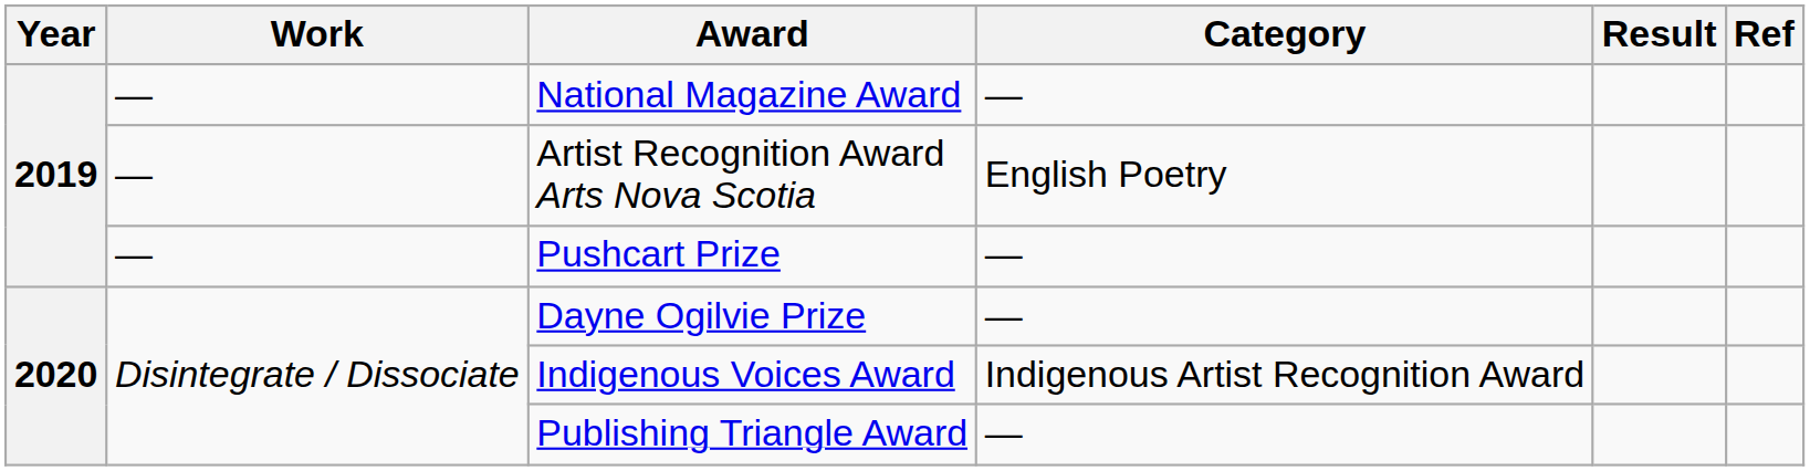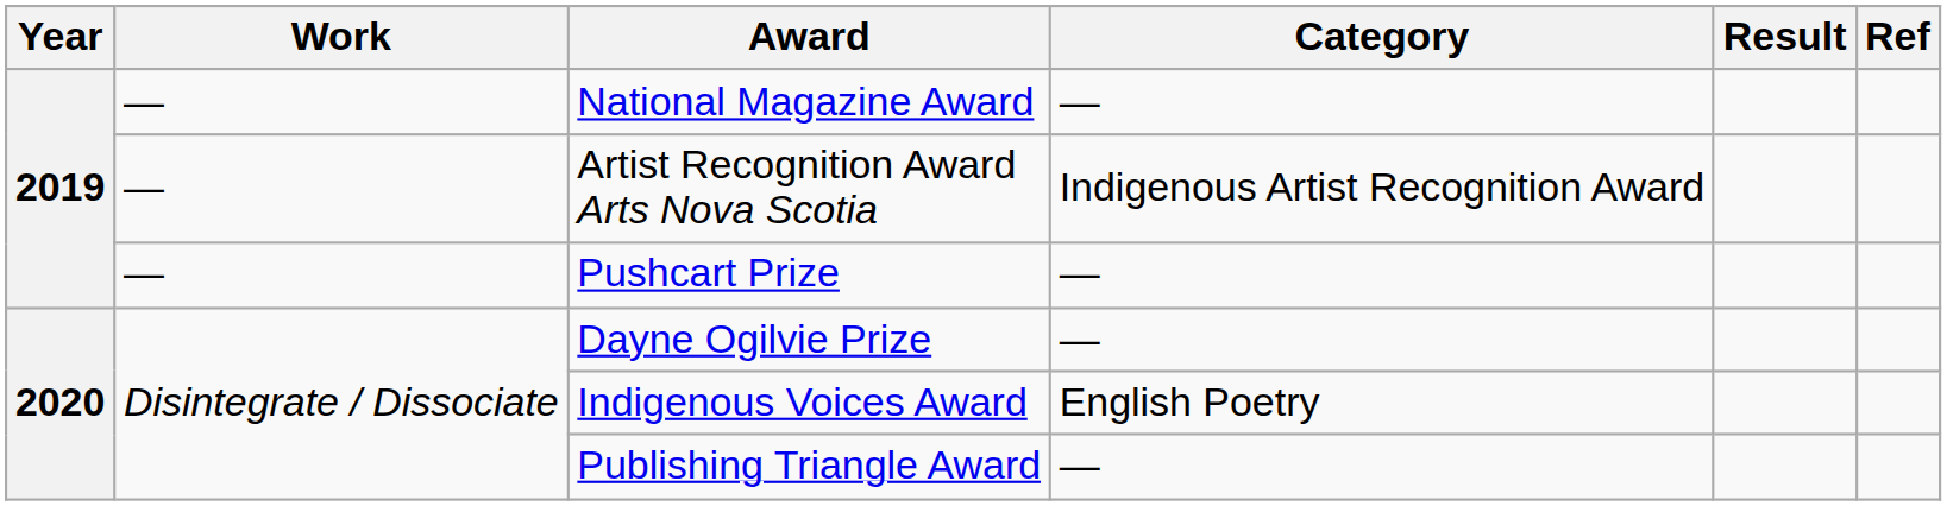 <table class="wikitable sortable">
 <tr>
 <th>Year</th>
 <th>Work</th>
 <th>Award</th>
 <th>Category</th>
 <th>Result</th>
 <th>Ref</th>
 </tr>
 <tr>
 <th rowspan="3">2019</th>
 <td>—</td>
 <td><a href='#'>National Magazine Award</a></td>
 <td>—</td>
 <td></td>
 <td></td>
 </tr>
 <tr>
 <td>—</td>
 <td>Artist Recognition Award<br><em>Arts Nova Scotia</em></td>
-<td>English Poetry</td>
+<td>Indigenous Artist Recognition Award</td>
 <td></td>
 <td></td>
 </tr>
 <tr>
 <td>—</td>
 <td><a href='#'>Pushcart Prize</a></td>
 <td>—</td>
 <td></td>
 <td></td>
 </tr>
 <tr>
 <th rowspan="3">2020</th>
 <td rowspan="3"><em>Disintegrate / Dissociate</em></td>
 <td><a href='#'>Dayne Ogilvie Prize</a></td>
 <td>—</td>
 <td></td>
 <td></td>
 </tr>
 <tr>
 <td><a href='#'>Indigenous Voices Award</a></td>
-<td>Indigenous Artist Recognition Award</td>
+<td>English Poetry</td>
 <td></td>
 <td></td>
 </tr>
 <tr>
 <td><a href='#'>Publishing Triangle Award</a></td>
 <td>—</td>
 <td></td>
 <td></td>
 </tr>
 </table>
